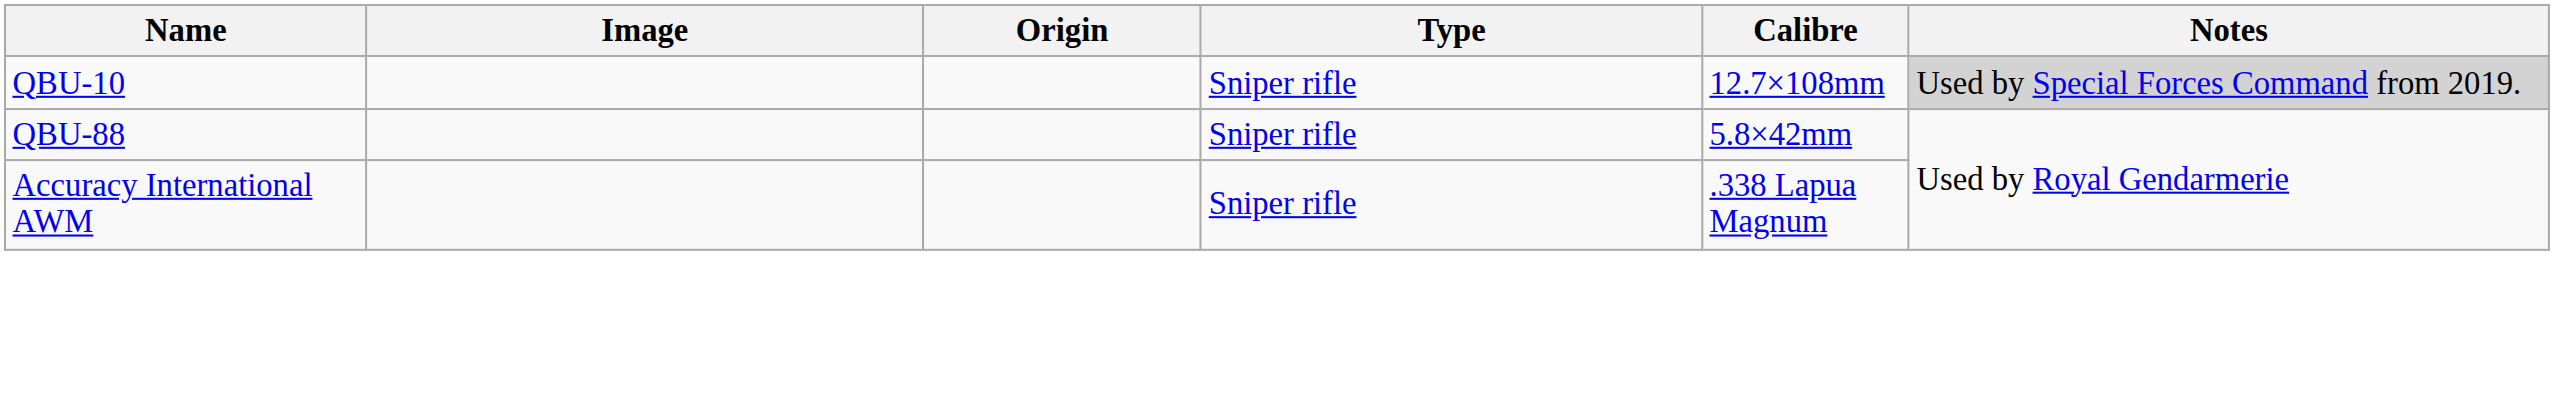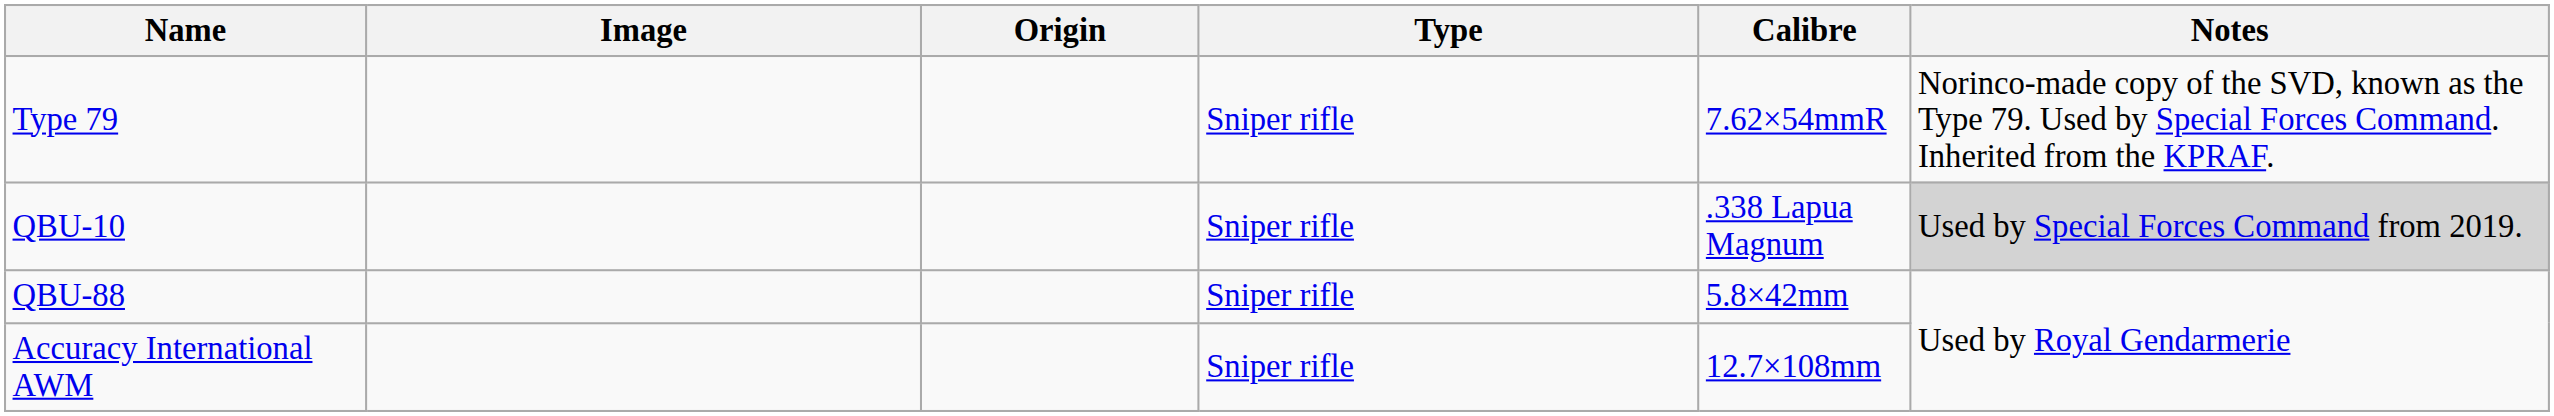 <table class="wikitable sortable">
 <tr>
 <th style="text-align: center; width:13%;">Name</th>
 <th style="text-align: center; width:20%;">Image</th>
 <th style="text-align: center; width:10%;">Origin</th>
 <th style="text-align: center; width:18%;">Type</th>
 <th style="text-align: center; width:7%;">Calibre</th>
 <th style="text-align: center; width:23%;">Notes</th>
 </tr>
 <tr>
+<td><a href='#'>Type 79</a></td>
+<td></td>
+<td><br></td>
+<td><a href='#'>Sniper rifle</a></td>
+<td><a href='#'>7.62×54mmR</a></td>
+<td>Norinco-made copy of the SVD, known as the Type 79. Used by <a href='#'>Special Forces Command</a>. Inherited from the <a href='#'>KPRAF</a>.</td>
+</tr>
+<tr>
 <td><a href='#'>QBU-10</a></td>
 <td></td>
 <td></td>
 <td><a href='#'>Sniper rifle</a></td>
-<td><a href='#'>12.7×108mm</a></td>
+<td><a href='#'>.338 Lapua Magnum</a></td>
 <td style="background: lightgrey;">Used by <a href='#'>Special Forces Command</a> from 2019.</td>
 </tr>
 <tr>
 <td><a href='#'>QBU-88</a></td>
 <td></td>
 <td></td>
 <td><a href='#'>Sniper rifle</a></td>
 <td><a href='#'>5.8×42mm</a></td>
 <td rowspan="2">Used by <a href='#'>Royal Gendarmerie</a></td>
 </tr>
 <tr>
 <td><a href='#'>Accuracy International AWM</a></td>
 <td></td>
 <td><br></td>
 <td><a href='#'>Sniper rifle</a></td>
-<td><a href='#'>.338 Lapua Magnum</a></td>
+<td><a href='#'>12.7×108mm</a></td>
 </tr>
 </table>
